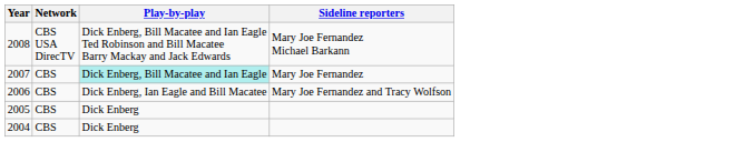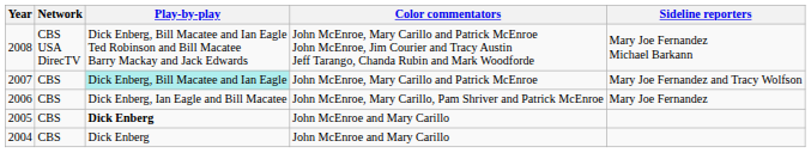 <table class="wikitable">
 <tr>
 <th>Year</th>
 <th>Network</th>
 <th><a href='#'>Play-by-play</a></th>
+<th><a href='#'>Color commentators</a></th>
 <th><a href='#'>Sideline reporters</a></th>
 </tr>
 <tr>
 <td>2008</td>
 <td>CBS<br>USA<br>DirecTV</td>
 <td>Dick Enberg, Bill Macatee and Ian Eagle<br>Ted Robinson and Bill Macatee<br>Barry Mackay and Jack Edwards</td>
+<td>John McEnroe, Mary Carillo and Patrick McEnroe<br>John McEnroe, Jim Courier and Tracy Austin<br>Jeff Tarango, Chanda Rubin and Mark Woodforde</td>
 <td>Mary Joe Fernandez<br>Michael Barkann</td>
 </tr>
 <tr>
 <td>2007</td>
 <td>CBS</td>
 <td style="background: paleturquoise;">Dick Enberg, Bill Macatee and Ian Eagle</td>
-<td>Mary Joe Fernandez</td>
+<td>John McEnroe, Mary Carillo and Patrick McEnroe</td>
+<td>Mary Joe Fernandez and Tracy Wolfson</td>
 </tr>
 <tr>
 <td>2006</td>
 <td>CBS</td>
 <td>Dick Enberg, Ian Eagle and Bill Macatee</td>
-<td>Mary Joe Fernandez and Tracy Wolfson</td>
+<td>John McEnroe, Mary Carillo, Pam Shriver and Patrick McEnroe</td>
+<td>Mary Joe Fernandez</td>
 </tr>
 <tr>
 <td>2005</td>
 <td>CBS</td>
-<td>Dick Enberg</td>
+<td><strong>Dick Enberg</strong></td>
+<td>John McEnroe and Mary Carillo</td>
 <td></td>
 </tr>
 <tr>
 <td>2004</td>
 <td>CBS</td>
 <td>Dick Enberg</td>
+<td>John McEnroe and Mary Carillo</td>
 <td></td>
 </tr>
 </table>
